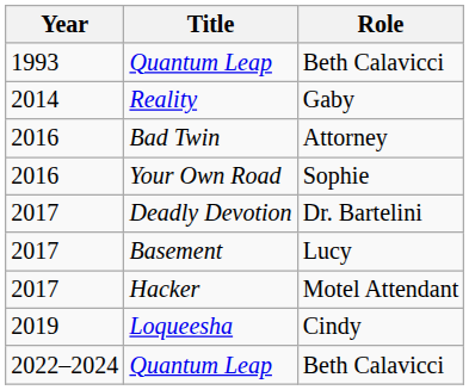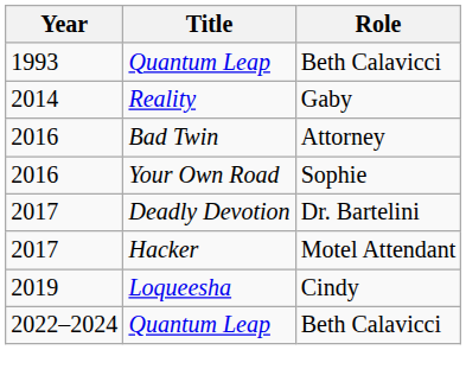 <table class="wikitable sortable">
 <tr>
 <th>Year</th>
 <th>Title</th>
 <th>Role</th>
 </tr>
 <tr>
 <td>1993</td>
 <td><em><a href='#'>Quantum Leap</a></em></td>
 <td>Beth Calavicci</td>
 </tr>
 <tr>
 <td>2014</td>
 <td><em><a href='#'>Reality</a></em></td>
 <td>Gaby</td>
 </tr>
 <tr>
 <td>2016</td>
 <td><em>Bad Twin</em></td>
 <td>Attorney</td>
 </tr>
 <tr>
 <td>2016</td>
 <td><em>Your Own Road</em></td>
 <td>Sophie</td>
 </tr>
 <tr>
 <td>2017</td>
 <td><em>Deadly Devotion</em></td>
 <td>Dr. Bartelini</td>
 </tr>
 <tr>
 <td>2017</td>
-<td><em>Basement</em></td>
-<td>Lucy</td>
-</tr>
-<tr>
-<td>2017</td>
 <td><em>Hacker</em></td>
 <td>Motel Attendant</td>
 </tr>
 <tr>
 <td>2019</td>
 <td><em><a href='#'>Loqueesha</a></em></td>
 <td>Cindy</td>
 </tr>
 <tr>
 <td>2022–2024</td>
 <td><em><a href='#'> Quantum Leap</a></em></td>
 <td>Beth Calavicci</td>
 </tr>
 </table>
